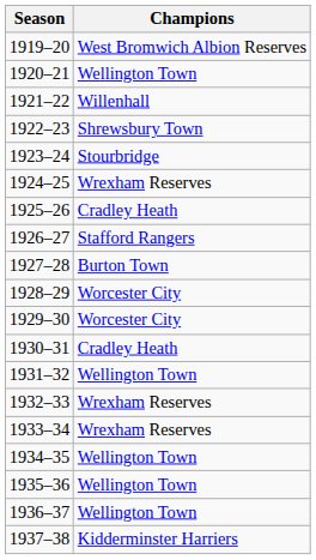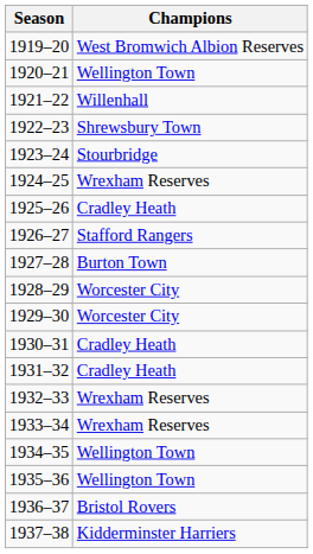 <table class="wikitable" style="text-align: left">
 <tr>
 <th>Season</th>
 <th>Champions</th>
 </tr>
 <tr>
 <td>1919–20</td>
 <td><a href='#'>West Bromwich Albion</a> Reserves</td>
 </tr>
 <tr>
 <td>1920–21</td>
 <td><a href='#'>Wellington Town</a></td>
 </tr>
 <tr>
 <td>1921–22</td>
 <td><a href='#'>Willenhall</a></td>
 </tr>
 <tr>
 <td>1922–23</td>
 <td><a href='#'>Shrewsbury Town</a></td>
 </tr>
 <tr>
 <td>1923–24</td>
 <td><a href='#'>Stourbridge</a></td>
 </tr>
 <tr>
 <td>1924–25</td>
 <td><a href='#'>Wrexham</a> Reserves</td>
 </tr>
 <tr>
 <td>1925–26</td>
 <td><a href='#'>Cradley Heath</a></td>
 </tr>
 <tr>
 <td>1926–27</td>
 <td><a href='#'>Stafford Rangers</a></td>
 </tr>
 <tr>
 <td>1927–28</td>
 <td><a href='#'>Burton Town</a></td>
 </tr>
 <tr>
 <td>1928–29</td>
 <td><a href='#'>Worcester City</a></td>
 </tr>
 <tr>
 <td>1929–30</td>
 <td><a href='#'>Worcester City</a></td>
 </tr>
 <tr>
 <td>1930–31</td>
 <td><a href='#'>Cradley Heath</a></td>
 </tr>
 <tr>
 <td>1931–32</td>
-<td><a href='#'>Wellington Town</a></td>
+<td><a href='#'>Cradley Heath</a></td>
 </tr>
 <tr>
 <td>1932–33</td>
 <td><a href='#'>Wrexham</a> Reserves</td>
 </tr>
 <tr>
 <td>1933–34</td>
 <td><a href='#'>Wrexham</a> Reserves</td>
 </tr>
 <tr>
 <td>1934–35</td>
 <td><a href='#'>Wellington Town</a></td>
 </tr>
 <tr>
 <td>1935–36</td>
 <td><a href='#'>Wellington Town</a></td>
 </tr>
 <tr>
 <td>1936–37</td>
-<td><a href='#'>Wellington Town</a></td>
+<td><a href='#'>Bristol Rovers</a></td>
 </tr>
 <tr>
 <td>1937–38</td>
 <td><a href='#'>Kidderminster Harriers</a></td>
 </tr>
 </table>
